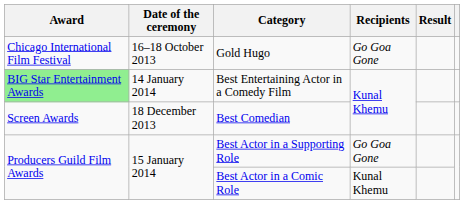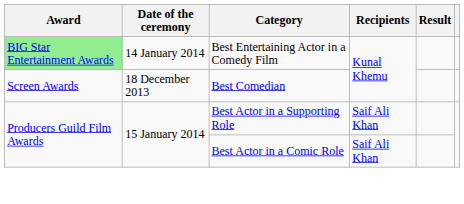 <table class="wikitable plainrowheaders sortable">
 <tr>
 <th scope="col">Award</th>
 <th scope="col">Date of the ceremony</th>
 <th scope="col">Category</th>
 <th scope="col">Recipients</th>
 <th scope="col">Result</th>
 <th class="unsortable" scope="col"></th>
-</tr>
-<tr>
-<td scope="row"><a href='#'>Chicago International Film Festival</a></td>
-<td>16–18 October 2013</td>
-<td>Gold Hugo</td>
-<td><em>Go Goa Gone</em></td>
-<td></td>
-<td></td>
 </tr>
 <tr>
 <td style="background: lightgreen;"><a href='#'>BIG Star Entertainment Awards</a></td>
 <td>14 January 2014</td>
 <td>Best Entertaining Actor in a Comedy Film</td>
 <td rowspan="2"><a href='#'>Kunal Khemu</a></td>
 <td></td>
 <td></td>
 </tr>
 <tr>
 <td><a href='#'>Screen Awards</a></td>
 <td>18 December 2013</td>
 <td><a href='#'>Best Comedian</a></td>
 <td></td>
 <td></td>
 </tr>
 <tr>
 <td rowspan="2"><a href='#'>Producers Guild Film Awards</a></td>
 <td rowspan="2">15 January 2014</td>
 <td><a href='#'>Best Actor in a Supporting Role</a></td>
-<td><em>Go Goa Gone</em></td>
+<td><a href='#'>Saif Ali Khan</a></td>
 <td></td>
 <td rowspan="2"></td>
 </tr>
 <tr>
 <td><a href='#'>Best Actor in a Comic Role</a></td>
-<td>Kunal Khemu</td>
+<td><a href='#'>Saif Ali Khan</a></td>
 <td></td>
 </tr>
 </table>
